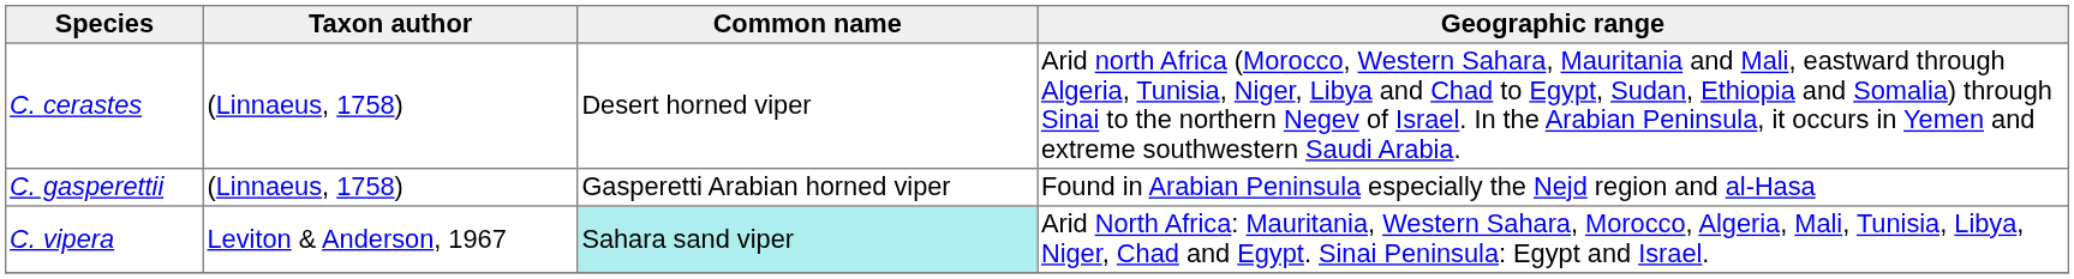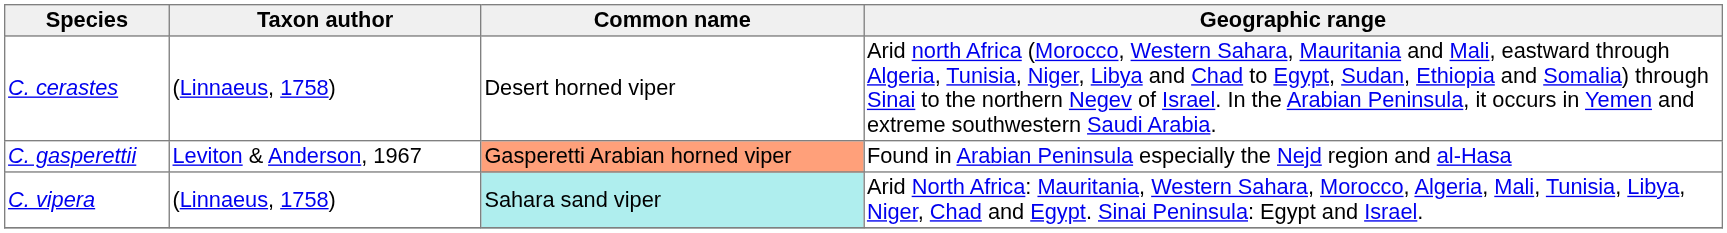 <table cellspacing=0 cellpadding=2 border=1 style="border-collapse: collapse;">
 <tr>
 <th bgcolor="#f0f0f0">Species</th>
 <th bgcolor="#f0f0f0">Taxon author</th>
 <th bgcolor="#f0f0f0">Common name</th>
 <th bgcolor="#f0f0f0">Geographic range</th>
 </tr>
 <tr>
 <td><em><a href='#'>C. cerastes</a></em></td>
 <td>(<a href='#'>Linnaeus</a>, <a href='#'>1758</a>)</td>
 <td>Desert horned viper</td>
 <td style="width:50%">Arid <a href='#'>north Africa</a> (<a href='#'>Morocco</a>, <a href='#'>Western Sahara</a>, <a href='#'>Mauritania</a> and <a href='#'>Mali</a>, eastward through <a href='#'>Algeria</a>, <a href='#'>Tunisia</a>, <a href='#'>Niger</a>, <a href='#'>Libya</a> and <a href='#'>Chad</a> to <a href='#'>Egypt</a>, <a href='#'>Sudan</a>, <a href='#'>Ethiopia</a> and <a href='#'>Somalia</a>) through <a href='#'>Sinai</a> to the northern <a href='#'>Negev</a> of <a href='#'>Israel</a>. In the <a href='#'>Arabian Peninsula</a>, it occurs in <a href='#'>Yemen</a> and extreme southwestern <a href='#'>Saudi Arabia</a>.</td>
 </tr>
 <tr>
 <td><em><a href='#'>C. gasperettii</a></em></td>
-<td>(<a href='#'>Linnaeus</a>, <a href='#'>1758</a>)</td>
-<td>Gasperetti Arabian horned viper</td>
+<td><a href='#'>Leviton</a> & <a href='#'>Anderson</a>, 1967</td>
+<td style="background: lightsalmon;">Gasperetti Arabian horned viper</td>
 <td>Found in <a href='#'>Arabian Peninsula</a> especially the <a href='#'>Nejd</a> region and <a href='#'>al-Hasa</a></td>
 </tr>
 <tr>
 <td><em><a href='#'>C. vipera</a></em></td>
-<td><a href='#'>Leviton</a> & <a href='#'>Anderson</a>, 1967</td>
+<td>(<a href='#'>Linnaeus</a>, <a href='#'>1758</a>)</td>
 <td style="background: paleturquoise;">Sahara sand viper</td>
 <td>Arid <a href='#'>North Africa</a>: <a href='#'>Mauritania</a>, <a href='#'>Western Sahara</a>, <a href='#'>Morocco</a>, <a href='#'>Algeria</a>, <a href='#'>Mali</a>, <a href='#'>Tunisia</a>, <a href='#'>Libya</a>, <a href='#'>Niger</a>, <a href='#'>Chad</a> and <a href='#'>Egypt</a>. <a href='#'>Sinai Peninsula</a>: Egypt and <a href='#'>Israel</a>.</td>
 </tr>
 <tr>
 </tr>
 </table>
